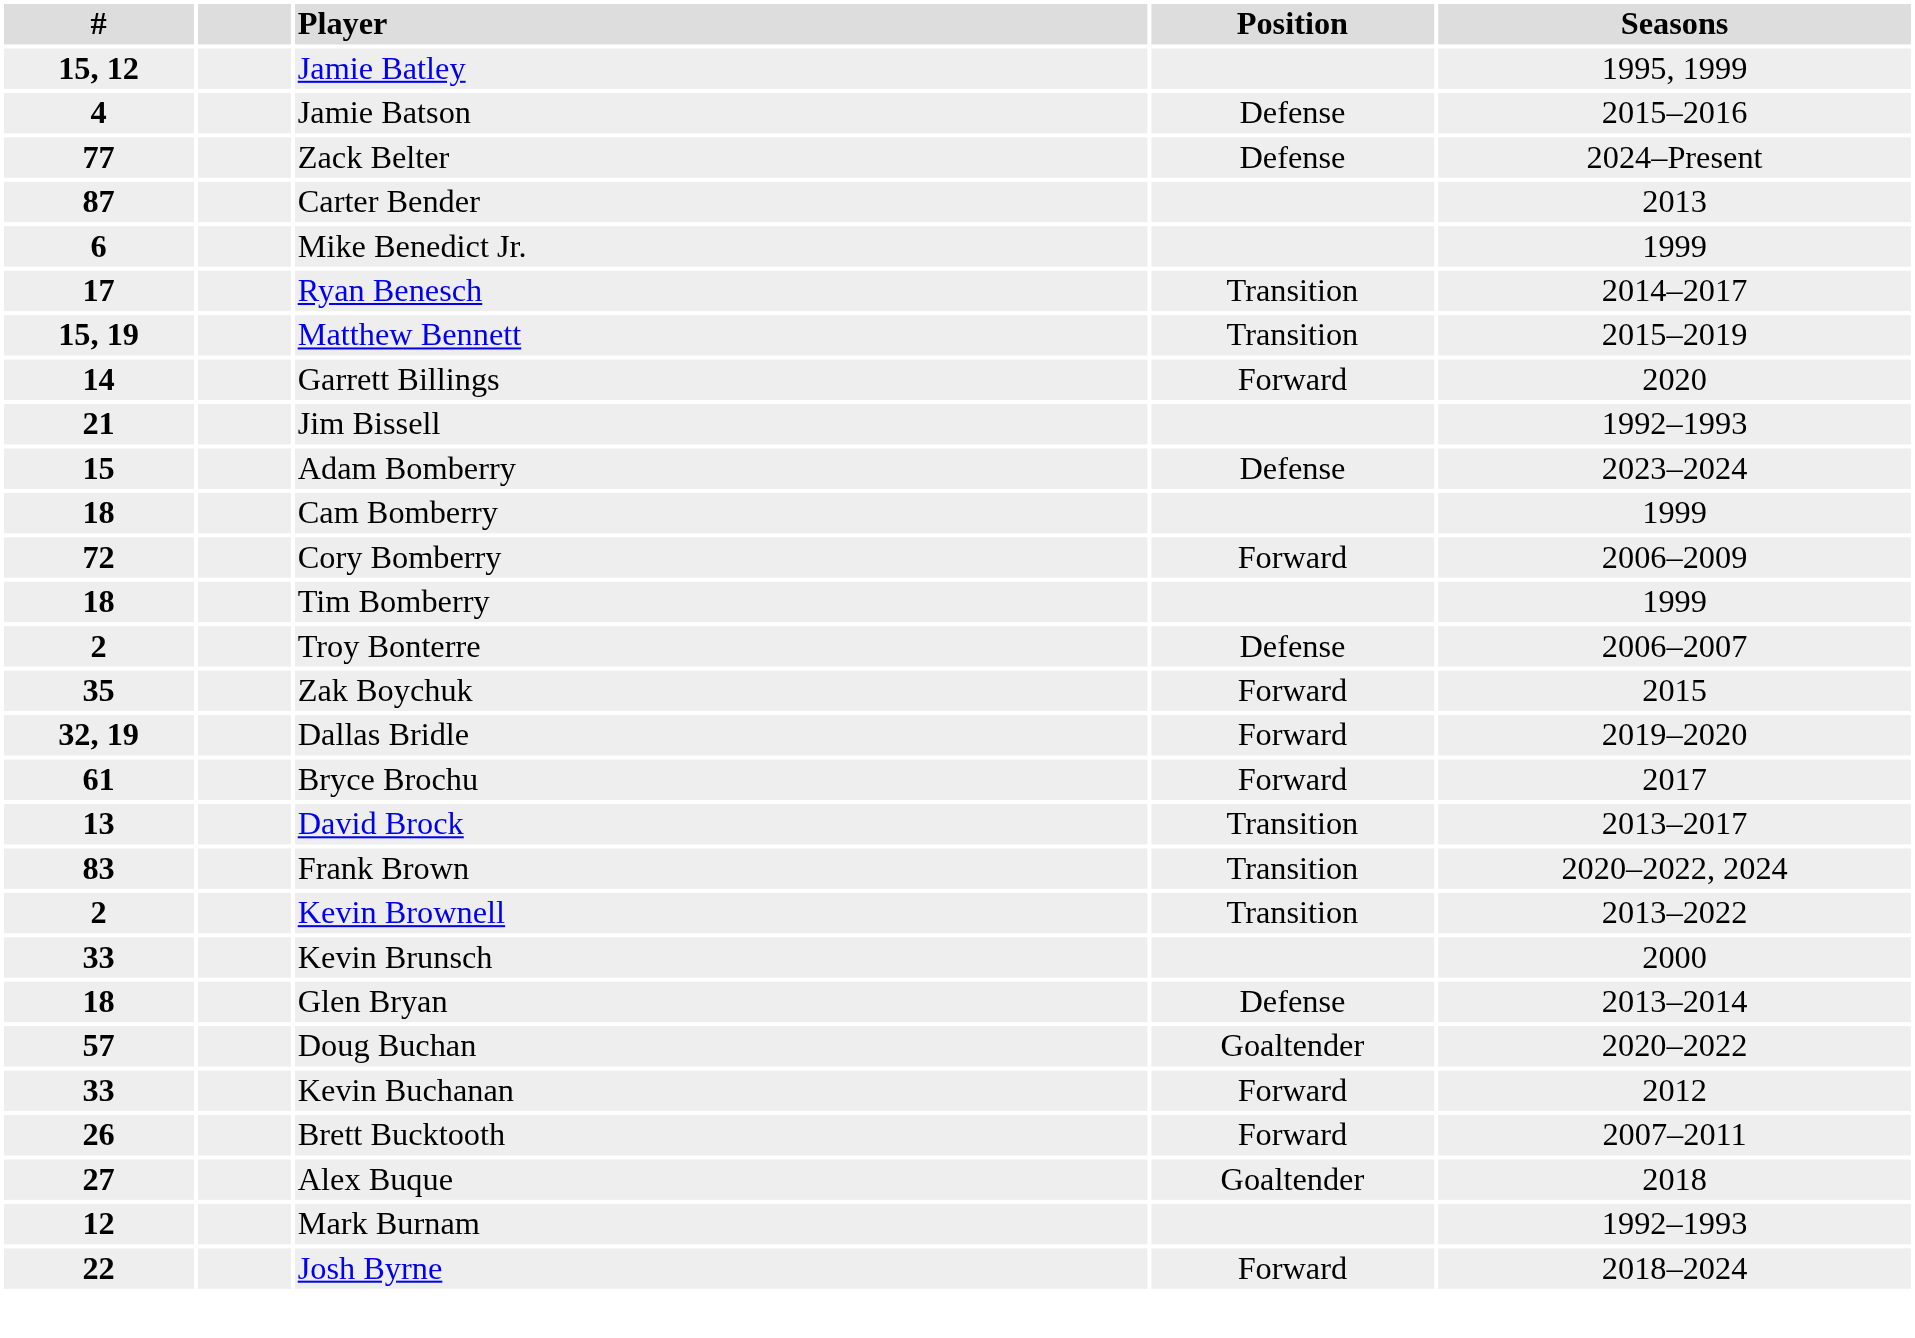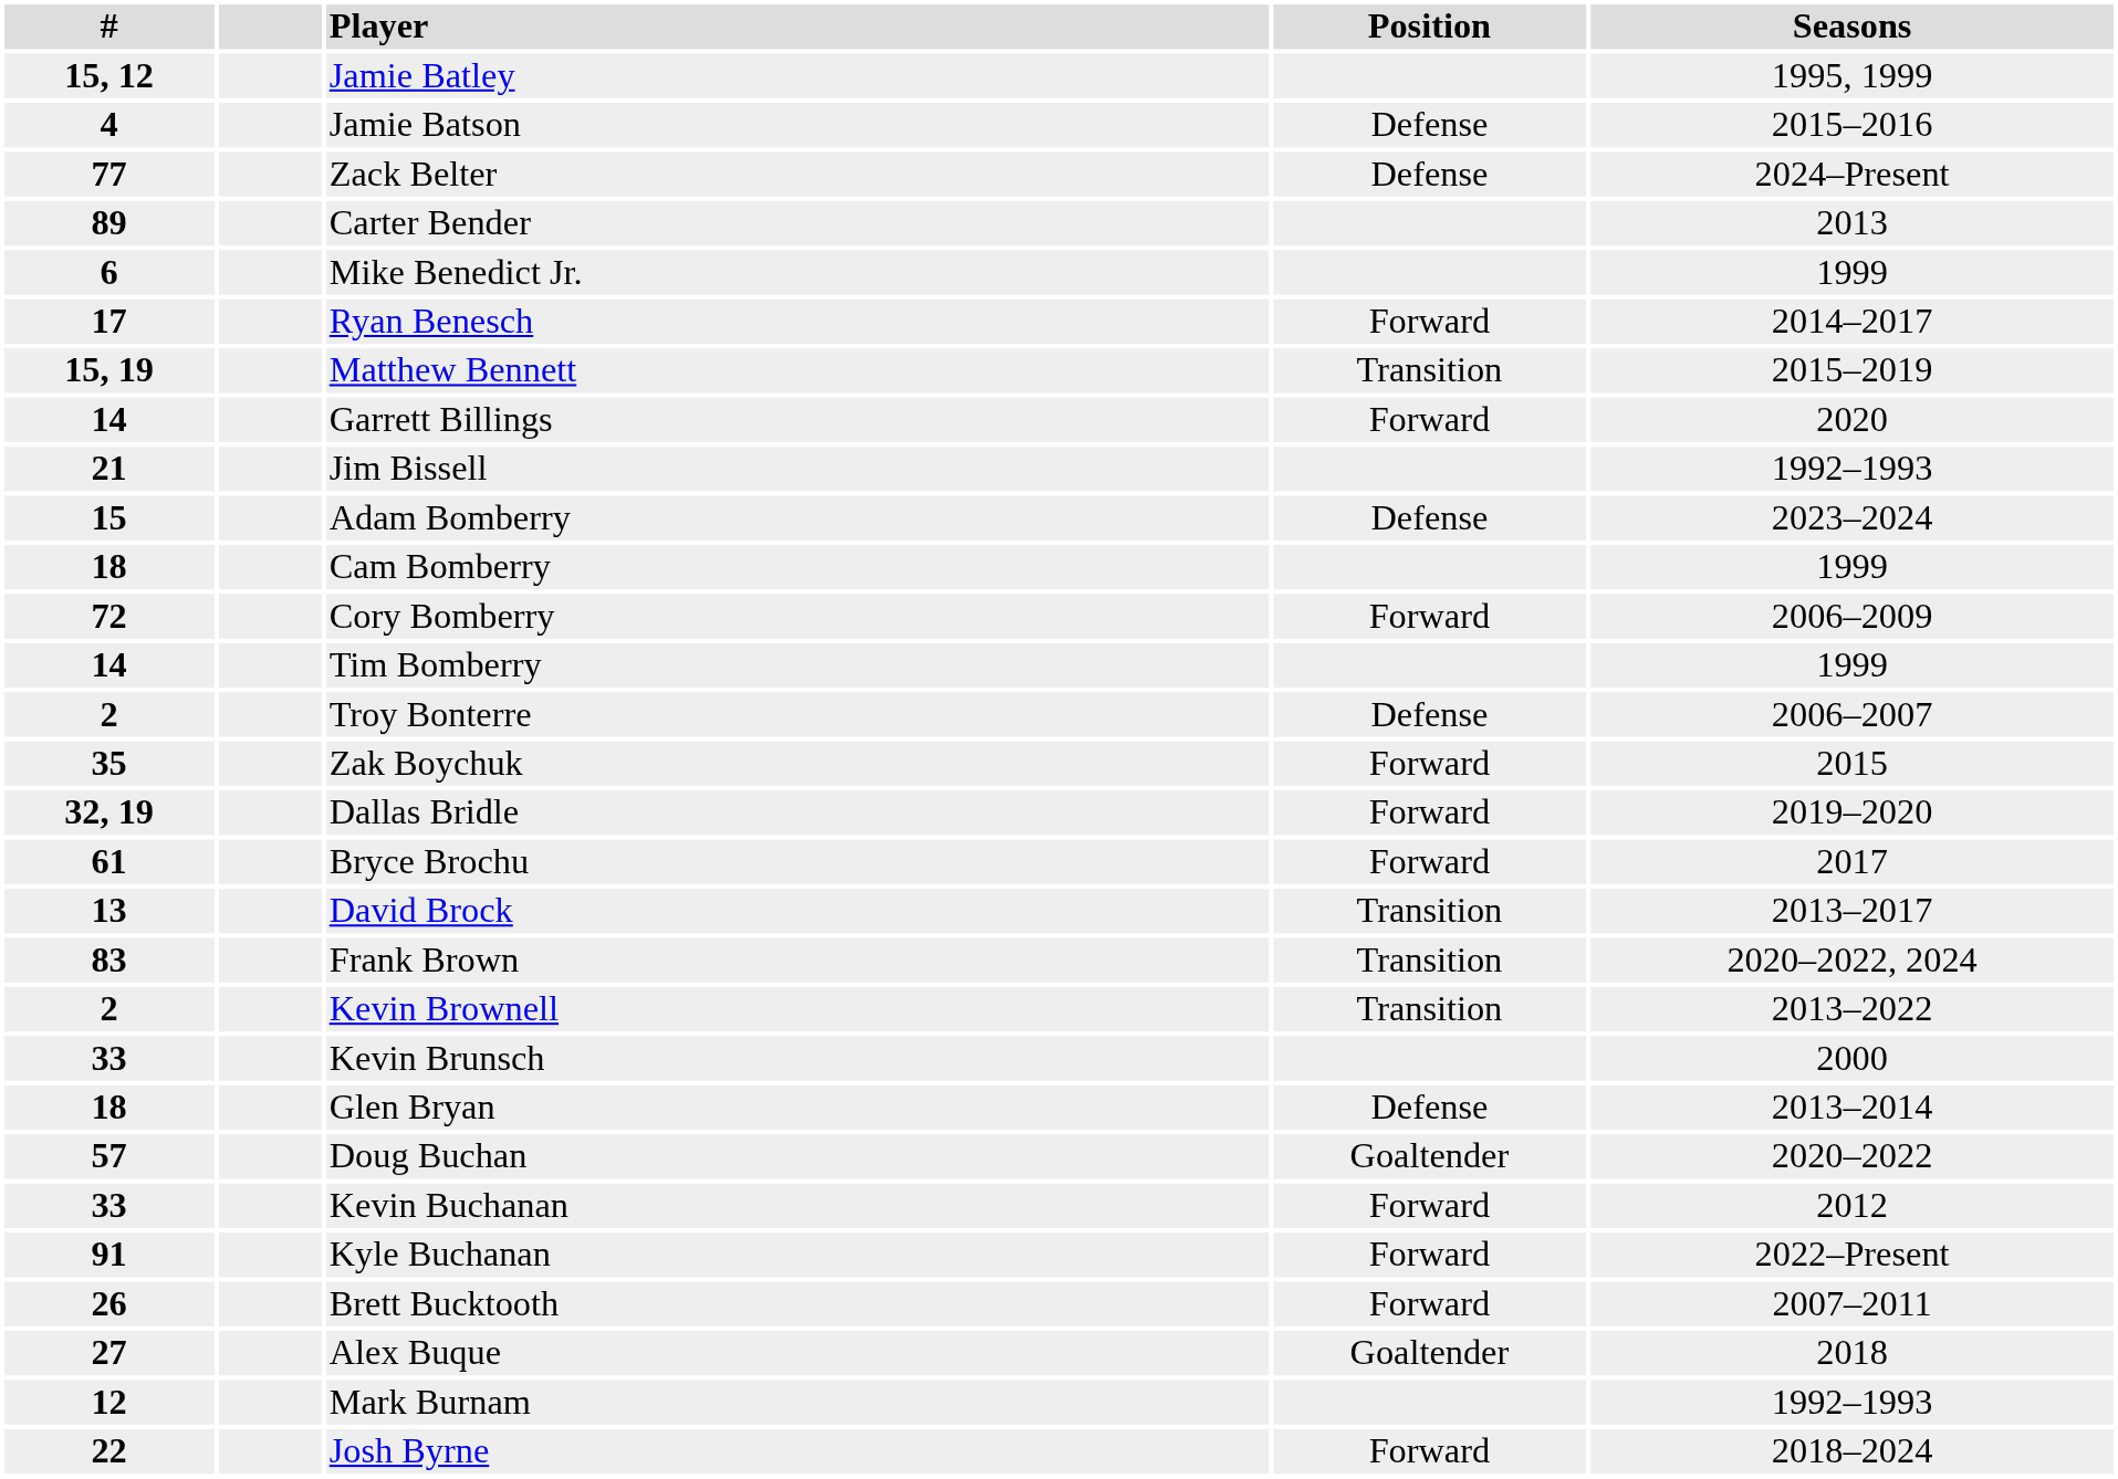 <table width=75%>
 <tr bgcolor="#dddddd">
 <th width=10%>#</th>
 <th width=5%></th>
 <td align=left!!width=10%><strong>Player</strong></td>
 <th width=15%>Position</th>
 <th width=25%>Seasons</th>
 </tr>
 <tr bgcolor="#eeeeee">
 <td align=center><strong>15, 12</strong></td>
 <td align=center></td>
 <td><a href='#'>Jamie Batley</a></td>
 <td align=center></td>
 <td align=center>1995, 1999</td>
 </tr>
 <tr bgcolor="#eeeeee">
 <td align=center><strong>4</strong></td>
 <td align=center></td>
 <td>Jamie Batson</td>
 <td align=center>Defense</td>
 <td align=center>2015–2016</td>
 </tr>
 <tr bgcolor="#eeeeee">
 <td align=center><strong>77</strong></td>
 <td align=center></td>
 <td>Zack Belter</td>
 <td align=center>Defense</td>
 <td align=center>2024–Present</td>
 </tr>
 <tr bgcolor="#eeeeee">
-<td align=center><strong>87</strong></td>
+<td align=center><strong>89</strong></td>
 <td align=center></td>
 <td>Carter Bender</td>
 <td></td>
 <td align=center>2013</td>
 </tr>
 <tr bgcolor="#eeeeee">
 <td align=center><strong>6</strong></td>
 <td align=center></td>
 <td>Mike Benedict Jr.</td>
 <td align=center></td>
 <td align=center>1999</td>
 </tr>
 <tr bgcolor="#eeeeee">
 <td align=center><strong>17</strong></td>
 <td align=center></td>
 <td><a href='#'>Ryan Benesch</a></td>
-<td align=center>Transition</td>
+<td align=center>Forward</td>
 <td align=center>2014–2017</td>
 </tr>
 <tr bgcolor="#eeeeee">
 <td align=center><strong>15, 19</strong></td>
 <td align=center></td>
 <td><a href='#'>Matthew Bennett</a></td>
 <td align=center>Transition</td>
 <td align=center>2015–2019</td>
 </tr>
 <tr bgcolor="#eeeeee">
 <td align=center><strong>14</strong></td>
 <td align=center></td>
 <td>Garrett Billings</td>
 <td align=center>Forward</td>
 <td align=center>2020</td>
 </tr>
 <tr bgcolor="#eeeeee">
 <td align=center><strong>21</strong></td>
 <td align=center></td>
 <td>Jim Bissell</td>
 <td align=center></td>
 <td align=center>1992–1993</td>
 </tr>
 <tr bgcolor="#eeeeee">
 <td align=center><strong>15</strong></td>
 <td align=center></td>
 <td>Adam Bomberry</td>
 <td align=center>Defense</td>
 <td align=center>2023–2024</td>
 </tr>
 <tr bgcolor="#eeeeee">
 <td align=center><strong>18</strong></td>
 <td align=center></td>
 <td>Cam Bomberry</td>
 <td align=center></td>
 <td align=center>1999</td>
 </tr>
 <tr bgcolor="#eeeeee">
 <td align=center><strong>72</strong></td>
 <td align=center></td>
 <td>Cory Bomberry</td>
 <td align=center>Forward</td>
 <td align=center>2006–2009</td>
 </tr>
 <tr bgcolor="#eeeeee">
-<td align=center><strong>18</strong></td>
+<td align=center><strong>14</strong></td>
 <td align=center></td>
 <td>Tim Bomberry</td>
 <td align=center></td>
 <td align=center>1999</td>
 </tr>
 <tr bgcolor="#eeeeee">
 <td align=center><strong>2</strong></td>
 <td align=center></td>
 <td>Troy Bonterre</td>
 <td align=center>Defense</td>
 <td align=center>2006–2007</td>
 </tr>
 <tr bgcolor="#eeeeee">
 <td align=center><strong>35</strong></td>
 <td align=center></td>
 <td>Zak Boychuk</td>
 <td align=center>Forward</td>
 <td align=center>2015</td>
 </tr>
 <tr bgcolor="#eeeeee">
 <td align=center><strong>32, 19</strong></td>
 <td align=center></td>
 <td>Dallas Bridle</td>
 <td align=center>Forward</td>
 <td align=center>2019–2020</td>
 </tr>
 <tr bgcolor="#eeeeee">
 <td align=center><strong>61</strong></td>
 <td align=center></td>
 <td>Bryce Brochu</td>
 <td align=center>Forward</td>
 <td align=center>2017</td>
 </tr>
 <tr bgcolor="#eeeeee">
 <td align=center><strong>13</strong></td>
 <td align=center></td>
 <td><a href='#'>David Brock</a></td>
 <td align=center>Transition</td>
 <td align=center>2013–2017</td>
 </tr>
 <tr bgcolor="#eeeeee">
 <td align=center><strong>83</strong></td>
 <td align=center></td>
 <td>Frank Brown</td>
 <td align=center>Transition</td>
 <td align=center>2020–2022, 2024</td>
 </tr>
 <tr bgcolor="#eeeeee">
 <td align=center><strong>2</strong></td>
 <td align=center></td>
 <td><a href='#'>Kevin Brownell</a></td>
 <td align=center>Transition</td>
 <td align=center>2013–2022</td>
 </tr>
 <tr bgcolor="#eeeeee">
 <td align=center><strong>33</strong></td>
 <td align=center></td>
 <td>Kevin Brunsch</td>
 <td align=center></td>
 <td align=center>2000</td>
 </tr>
 <tr bgcolor="#eeeeee">
 <td align=center><strong>18</strong></td>
 <td align=center></td>
 <td>Glen Bryan</td>
 <td align=center>Defense</td>
 <td align=center>2013–2014</td>
 </tr>
 <tr bgcolor="#eeeeee">
 <td align=center><strong>57</strong></td>
 <td align=center></td>
 <td>Doug Buchan</td>
 <td align=center>Goaltender</td>
 <td align=center>2020–2022</td>
 </tr>
 <tr bgcolor="#eeeeee">
 <td align=center><strong>33</strong></td>
 <td align=center></td>
 <td>Kevin Buchanan</td>
 <td align=center>Forward</td>
 <td align=center>2012</td>
 </tr>
 <tr bgcolor="#eeeeee">
+<td align=center><strong>91</strong></td>
+<td align=center></td>
+<td>Kyle Buchanan</td>
+<td align=center>Forward</td>
+<td align=center>2022–Present</td>
+</tr>
+<tr bgcolor="#eeeeee">
 <td align=center><strong>26</strong></td>
 <td align=center></td>
 <td>Brett Bucktooth</td>
 <td align=center>Forward</td>
 <td align=center>2007–2011</td>
 </tr>
 <tr bgcolor="#eeeeee">
 <td align=center><strong>27</strong></td>
 <td align=center></td>
 <td>Alex Buque</td>
 <td align=center>Goaltender</td>
 <td align=center>2018</td>
 </tr>
 <tr bgcolor="#eeeeee">
 <td align=center><strong>12 </strong></td>
 <td align=center></td>
 <td>Mark Burnam</td>
 <td align=center></td>
 <td align=center>1992–1993</td>
 </tr>
 <tr bgcolor="#eeeeee">
 <td align=center><strong>22</strong></td>
 <td align=center></td>
 <td><a href='#'>Josh Byrne</a></td>
 <td align=center>Forward</td>
 <td align=center>2018–2024</td>
 </tr>
 </table>
